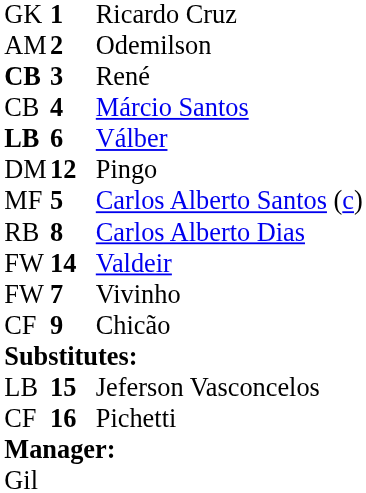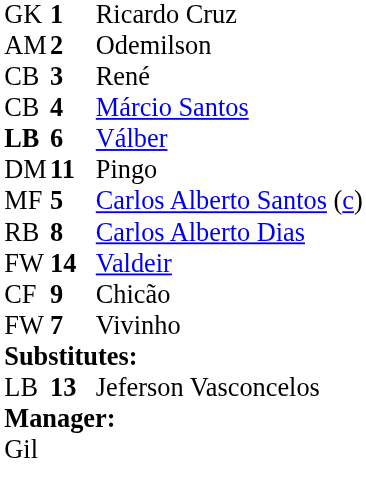 <table style="font-size: 90%" cellspacing="0" cellpadding="0" align=center>
 <tr>
 <td colspan="4"><strong> </strong></td>
 </tr>
 <tr>
 <th width=25></th>
 <th width=25></th>
 </tr>
 <tr>
 <td>GK</td>
 <td><strong>1</strong></td>
 <td> Ricardo Cruz</td>
 </tr>
 <tr>
 <td>AM</td>
 <td><strong>2</strong></td>
 <td> Odemilson</td>
 <td></td>
 </tr>
 <tr>
-<td><strong>CB</strong></td>
+<td>CB</td>
 <td><strong>3</strong></td>
 <td> René</td>
 <td></td>
 </tr>
 <tr>
 <td>CB</td>
 <td><strong>4</strong></td>
 <td> <a href='#'>Márcio Santos</a></td>
 </tr>
 <tr>
 <td><strong>LB</strong></td>
 <td><strong>6</strong></td>
 <td> <a href='#'>Válber</a></td>
 <td></td>
 </tr>
 <tr>
 <td>DM</td>
-<td><strong>12</strong></td>
+<td><strong>11</strong></td>
 <td> Pingo</td>
 <td></td>
 </tr>
 <tr>
 <td>MF</td>
 <td><strong>5</strong></td>
 <td> <a href='#'>Carlos Alberto Santos</a> (<a href='#'>c</a>)</td>
 </tr>
 <tr>
 <td>RB</td>
 <td><strong>8</strong></td>
 <td> <a href='#'>Carlos Alberto Dias</a></td>
 </tr>
 <tr>
 <td>FW</td>
 <td><strong>14</strong></td>
 <td> <a href='#'>Valdeir</a></td>
 <td></td>
 </tr>
 <tr>
-<td>FW</td>
-<td><strong>7</strong></td>
-<td> Vivinho</td>
+<td>CF</td>
+<td><strong>9</strong></td>
+<td> Chicão</td>
 <td></td>
 <td></td>
 </tr>
 <tr>
-<td>CF</td>
-<td><strong>9</strong></td>
-<td> Chicão</td>
+<td>FW</td>
+<td><strong>7</strong></td>
+<td> Vivinho</td>
 <td></td>
 <td></td>
 </tr>
 <tr>
 <td colspan=3><strong>Substitutes:</strong></td>
 </tr>
 <tr>
 <td>LB</td>
-<td><strong>15</strong></td>
+<td><strong>13</strong></td>
 <td> Jeferson Vasconcelos</td>
-<td></td>
-<td></td>
-</tr>
-<tr>
-<td>CF</td>
-<td><strong>16</strong></td>
-<td> Pichetti</td>
 <td></td>
 <td></td>
 </tr>
 <tr>
 <td colspan=3><strong>Manager:</strong></td>
 </tr>
 <tr>
 <td colspan=4> Gil</td>
 </tr>
 </table>
